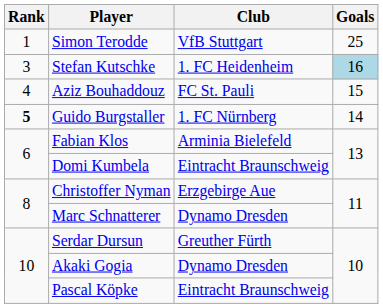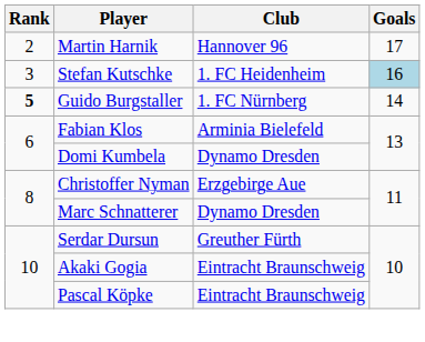 <table class="wikitable" style="text-align:center">
 <tr>
 <th>Rank</th>
 <th>Player</th>
 <th>Club</th>
 <th>Goals</th>
 </tr>
 <tr>
-<td>1</td>
-<td align="left"> <a href='#'>Simon Terodde</a></td>
-<td align="left"><a href='#'>VfB Stuttgart</a></td>
-<td>25</td>
+<td>2</td>
+<td align="left"> <a href='#'>Martin Harnik</a></td>
+<td align="left"><a href='#'>Hannover 96</a></td>
+<td>17</td>
 </tr>
 <tr>
 <td>3</td>
 <td align="left"> <a href='#'>Stefan Kutschke</a></td>
 <td align="left"><a href='#'>1. FC Heidenheim</a></td>
 <td style="background: lightblue;">16</td>
-</tr>
-<tr>
-<td>4</td>
-<td align="left"> <a href='#'>Aziz Bouhaddouz</a></td>
-<td align="left"><a href='#'>FC St. Pauli</a></td>
-<td>15</td>
 </tr>
 <tr>
 <td><strong>5</strong></td>
 <td align="left"> <a href='#'>Guido Burgstaller</a></td>
 <td align="left"><a href='#'>1. FC Nürnberg</a></td>
 <td>14</td>
 </tr>
 <tr>
 <td rowspan=2>6</td>
 <td align="left"> <a href='#'>Fabian Klos</a></td>
 <td align="left"><a href='#'>Arminia Bielefeld</a></td>
 <td rowspan=2>13</td>
 </tr>
 <tr>
 <td align="left"> <a href='#'>Domi Kumbela</a></td>
-<td align="left"><a href='#'>Eintracht Braunschweig</a></td>
+<td align="left"><a href='#'>Dynamo Dresden</a></td>
 </tr>
 <tr>
 <td rowspan=2>8</td>
 <td align="left"> <a href='#'>Christoffer Nyman</a></td>
 <td align="left"><a href='#'>Erzgebirge Aue</a></td>
 <td rowspan=2>11</td>
 </tr>
 <tr>
 <td align="left"> <a href='#'>Marc Schnatterer</a></td>
 <td align="left"><a href='#'>Dynamo Dresden</a></td>
 </tr>
 <tr>
 <td rowspan=3>10</td>
 <td align="left"> <a href='#'>Serdar Dursun</a></td>
 <td align="left"><a href='#'>Greuther Fürth</a></td>
 <td rowspan=3>10</td>
 </tr>
 <tr>
 <td align="left"> <a href='#'>Akaki Gogia</a></td>
-<td align="left"><a href='#'>Dynamo Dresden</a></td>
+<td align="left"><a href='#'>Eintracht Braunschweig</a></td>
 </tr>
 <tr>
 <td align="left"> <a href='#'>Pascal Köpke</a></td>
 <td align="left"><a href='#'>Eintracht Braunschweig</a></td>
 </tr>
 </table>
